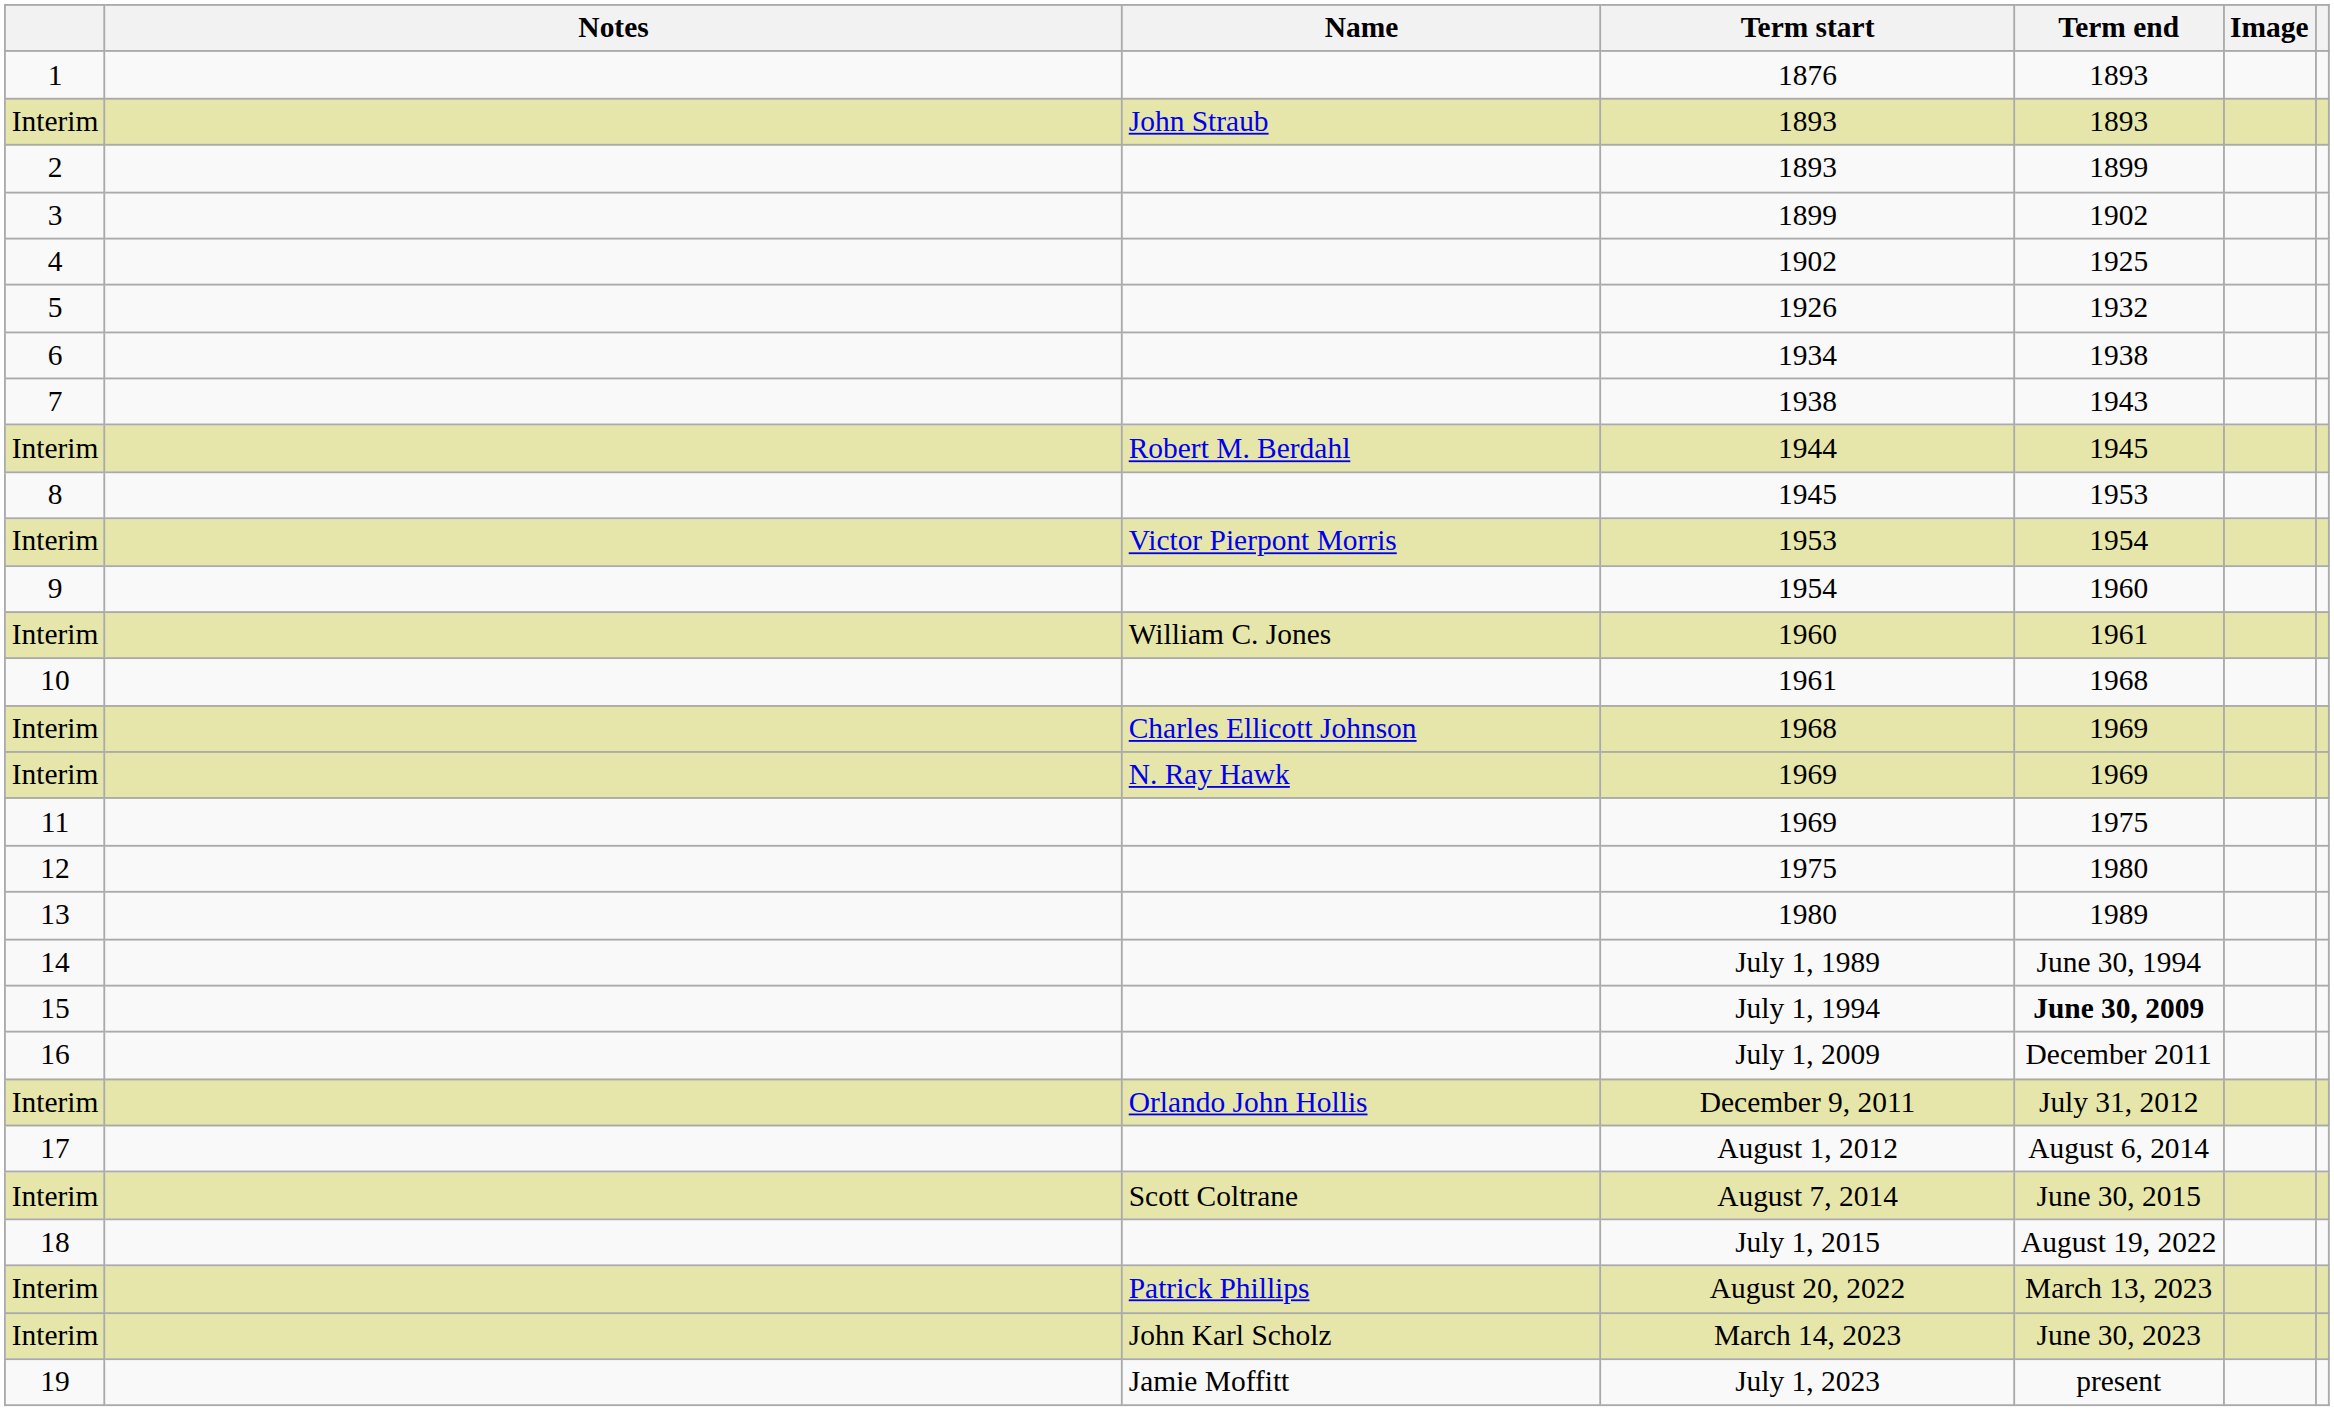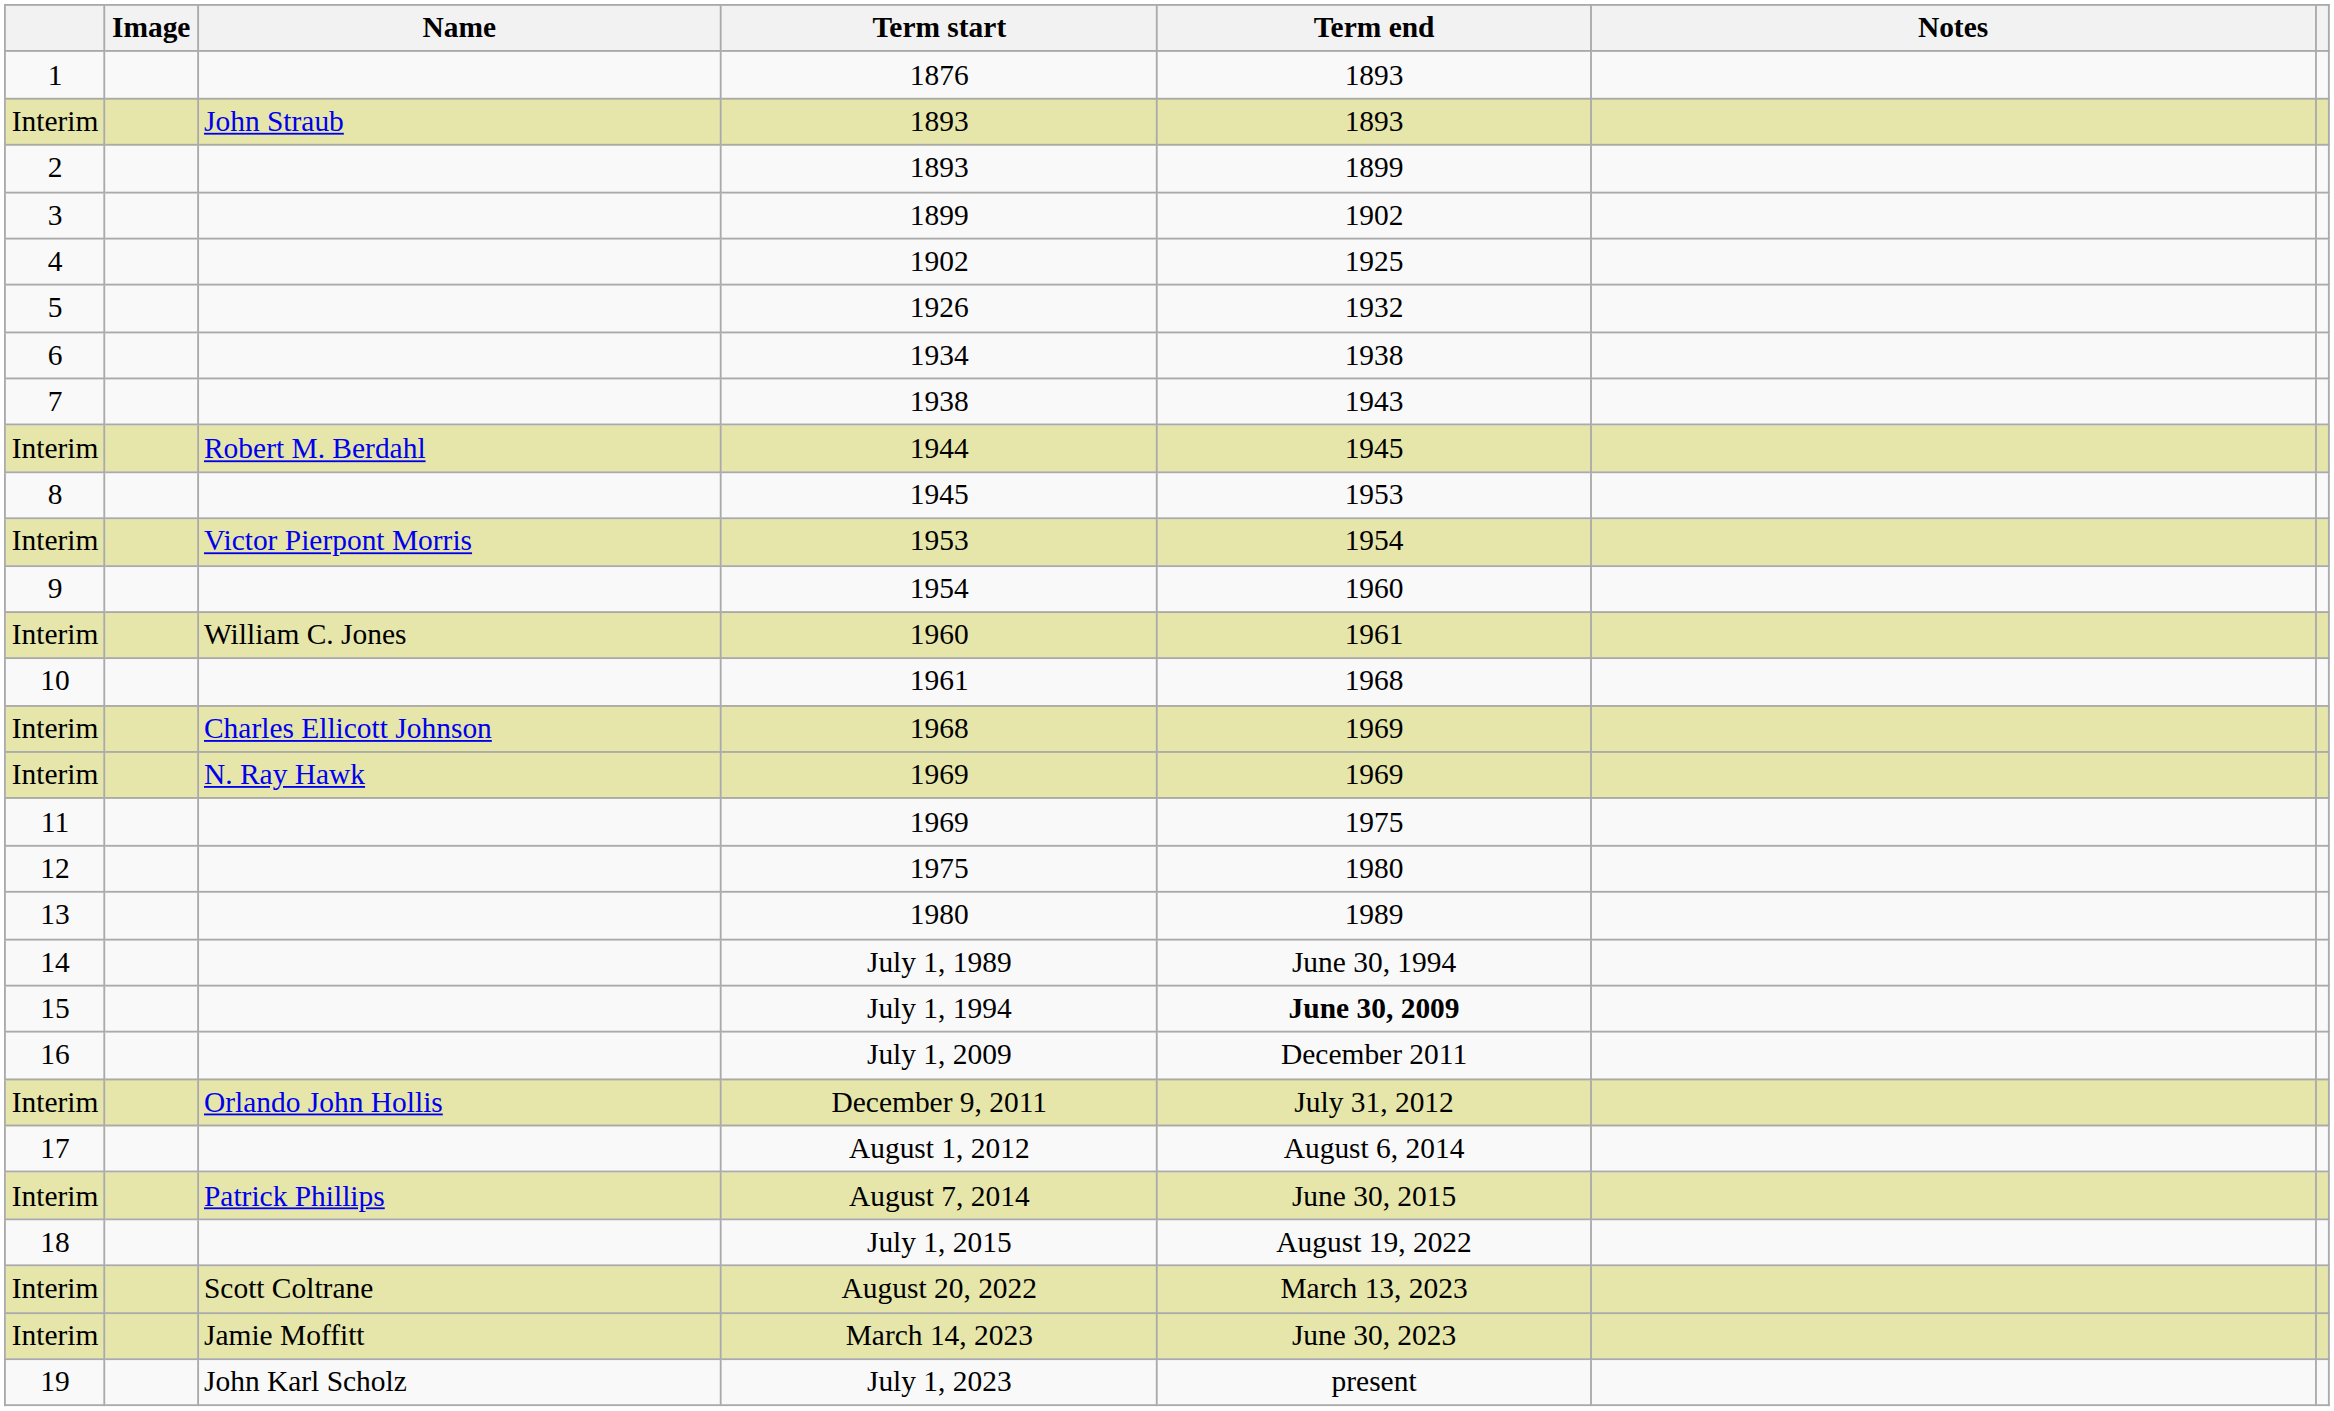 <table class="wikitable sortable" style="width:100%">
 <tr>
 <th></th>
-<th width="55%" class="unsortable">Notes</th>
+<th width="70px">Image</th>
 <th width="25%">Name</th>
 <th width="20%">Term start</th>
 <th width="20%">Term end</th>
-<th width="70px">Image</th>
+<th width="55%" class="unsortable">Notes</th>
 <th width="*" class="unsortable"></th>
 </tr>
 <tr>
 <td align="center">1</td>
 <td></td>
 <td></td>
 <td align="center">1876</td>
 <td align="center">1893</td>
 <td></td>
 <td align="center"></td>
 </tr>
 <tr bgcolor="#e6e6aa">
 <td align="center">Interim</td>
 <td></td>
 <td><a href='#'>John Straub</a></td>
 <td align="center">1893</td>
 <td align="center">1893</td>
 <td></td>
 <td align="center"></td>
 </tr>
 <tr>
 <td align="center">2</td>
 <td></td>
 <td></td>
 <td align="center">1893</td>
 <td align="center">1899</td>
 <td></td>
 <td align="center"></td>
 </tr>
 <tr>
 <td align="center">3</td>
 <td></td>
 <td></td>
 <td align="center">1899</td>
 <td align="center">1902</td>
 <td></td>
 <td align="center"></td>
 </tr>
 <tr>
 <td align="center">4</td>
 <td></td>
 <td></td>
 <td align="center">1902</td>
 <td align="center">1925</td>
 <td></td>
 <td align="center"></td>
 </tr>
 <tr>
 <td align="center">5</td>
 <td></td>
 <td></td>
 <td align="center">1926</td>
 <td align="center">1932</td>
 <td></td>
 <td align="center"></td>
 </tr>
 <tr>
 <td align="center">6</td>
 <td></td>
 <td></td>
 <td align="center">1934</td>
 <td align="center">1938</td>
 <td></td>
 <td align="center"></td>
 </tr>
 <tr>
 <td align="center">7</td>
 <td></td>
 <td></td>
 <td align="center">1938</td>
 <td align="center">1943</td>
 <td></td>
 <td align="center"></td>
 </tr>
 <tr bgcolor="#e6e6aa">
 <td align="center">Interim</td>
 <td></td>
 <td><a href='#'>Robert M. Berdahl</a></td>
 <td align="center">1944</td>
 <td align="center">1945</td>
 <td></td>
 <td align="center"></td>
 </tr>
 <tr>
 <td align="center">8</td>
 <td></td>
 <td></td>
 <td align="center">1945</td>
 <td align="center">1953</td>
 <td></td>
 <td align="center"></td>
 </tr>
 <tr bgcolor="#e6e6aa">
 <td align="center">Interim</td>
 <td></td>
 <td><a href='#'>Victor Pierpont Morris</a></td>
 <td align="center">1953</td>
 <td align="center">1954</td>
 <td></td>
 <td align="center"></td>
 </tr>
 <tr>
 <td align="center">9</td>
 <td></td>
 <td></td>
 <td align="center">1954</td>
 <td align="center">1960</td>
 <td></td>
 <td align="center"></td>
 </tr>
 <tr bgcolor="#e6e6aa">
 <td align="center">Interim</td>
 <td></td>
 <td>William C. Jones</td>
 <td align="center">1960</td>
 <td align="center">1961</td>
 <td></td>
 <td align="center"></td>
 </tr>
 <tr>
 <td align="center">10</td>
 <td></td>
 <td></td>
 <td align="center">1961</td>
 <td align="center">1968</td>
 <td></td>
 <td align="center"></td>
 </tr>
 <tr bgcolor="#e6e6aa">
 <td align="center">Interim</td>
 <td></td>
 <td><a href='#'>Charles Ellicott Johnson</a></td>
 <td align="center">1968</td>
 <td align="center">1969</td>
 <td></td>
 <td align="center"></td>
 </tr>
 <tr bgcolor="#e6e6aa">
 <td align="center">Interim</td>
 <td></td>
 <td><a href='#'>N. Ray Hawk</a></td>
 <td align="center">1969</td>
 <td align="center">1969</td>
 <td></td>
 <td align="center"></td>
 </tr>
 <tr>
 <td align="center">11</td>
 <td></td>
 <td></td>
 <td align="center">1969</td>
 <td align="center">1975</td>
 <td></td>
 <td align="center"></td>
 </tr>
 <tr>
 <td align="center">12</td>
 <td></td>
 <td></td>
 <td align="center">1975</td>
 <td align="center">1980</td>
 <td></td>
 <td align="center"></td>
 </tr>
 <tr>
 <td align="center">13</td>
 <td></td>
 <td></td>
 <td align="center">1980</td>
 <td align="center">1989</td>
 <td></td>
 <td align="center"></td>
 </tr>
 <tr>
 <td align="center">14</td>
 <td></td>
 <td></td>
 <td align="center">July 1, 1989</td>
 <td align="center">June 30, 1994</td>
 <td></td>
 <td align="center"></td>
 </tr>
 <tr>
 <td align="center">15</td>
 <td></td>
 <td></td>
 <td align="center">July 1, 1994</td>
 <td align="center"><strong>June 30, 2009</strong></td>
 <td></td>
 <td align="center"></td>
 </tr>
 <tr>
 <td align="center">16</td>
 <td></td>
 <td></td>
 <td align="center">July 1, 2009</td>
 <td align="center">December 2011</td>
 <td></td>
 <td align="center"></td>
 </tr>
 <tr bgcolor="#e6e6aa">
 <td align="center">Interim</td>
 <td></td>
 <td><a href='#'>Orlando John Hollis</a></td>
 <td align="center" nowrap>December 9, 2011</td>
 <td align="center">July 31, 2012</td>
 <td></td>
 <td align="center"></td>
 </tr>
 <tr>
 <td align="center">17</td>
 <td></td>
 <td></td>
 <td align="center">August 1, 2012</td>
 <td align="center">August 6, 2014</td>
 <td></td>
 <td align="center"></td>
 </tr>
 <tr bgcolor="#e6e6aa">
 <td align="center">Interim</td>
 <td></td>
-<td>Scott Coltrane</td>
+<td><a href='#'>Patrick Phillips</a></td>
 <td align="center">August 7, 2014</td>
 <td align="center">June 30, 2015</td>
 <td></td>
 <td align="center"></td>
 </tr>
 <tr>
 <td align="center">18</td>
 <td></td>
 <td></td>
 <td align="center">July 1, 2015</td>
 <td align="center" nowrap>August 19, 2022</td>
 <td></td>
 <td align="center"></td>
 </tr>
 <tr bgcolor="#e6e6aa">
 <td align="center">Interim</td>
 <td></td>
-<td><a href='#'>Patrick Phillips</a></td>
+<td>Scott Coltrane</td>
 <td align="center">August 20, 2022</td>
 <td align="center">March 13, 2023</td>
 <td></td>
 <td align="center"></td>
 </tr>
 <tr bgcolor="#e6e6aa">
 <td align="center">Interim</td>
 <td></td>
-<td>John Karl Scholz</td>
+<td>Jamie Moffitt</td>
 <td align="center">March 14, 2023</td>
 <td align="center">June 30, 2023</td>
 <td></td>
 <td align="center"></td>
 </tr>
 <tr>
 <td align="center">19</td>
 <td></td>
-<td>Jamie Moffitt</td>
+<td>John Karl Scholz</td>
 <td align="center">July 1, 2023</td>
 <td align="center">present</td>
 <td></td>
 <td></td>
 </tr>
 </table>
